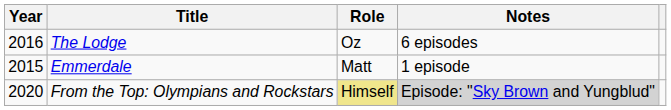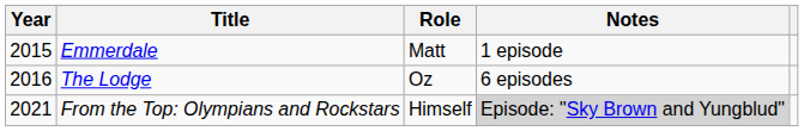 <table class="wikitable">
 <tr>
 <th scope="col">Year</th>
 <th scope="col">Title</th>
 <th scope="col">Role</th>
 <th scope="col" class="unsortable">Notes</th>
 <th scope="col" class="unsortable"></th>
 </tr>
 <tr>
+<td scope="row">2015</td>
+<td scope="row"><em><a href='#'>Emmerdale</a></em></td>
+<td>Matt</td>
+<td>1 episode</td>
+<td style="text-align:center;"></td>
+</tr>
+<tr>
 <td scope="row">2016</td>
 <td scope="row"><em><a href='#'>The Lodge</a></em></td>
 <td>Oz</td>
 <td>6 episodes</td>
 <td style="text-align:center;"></td>
 </tr>
 <tr>
-<td scope="row">2015</td>
-<td scope="row"><em><a href='#'>Emmerdale</a></em></td>
-<td>Matt</td>
-<td>1 episode</td>
-<td style="text-align:center;"></td>
-</tr>
-<tr>
-<td scope="row">2020</td>
+<td scope="row">2021</td>
 <td scope="row"><em>From the Top: Olympians and Rockstars</em></td>
-<td scope="row" style="background: khaki;">Himself</td>
+<td scope="row">Himself</td>
 <td style="background: lightgrey;">Episode: "<a href='#'>Sky Brown</a> and Yungblud"</td>
 <td style="text-align:center;"></td>
 </tr>
 </table>
